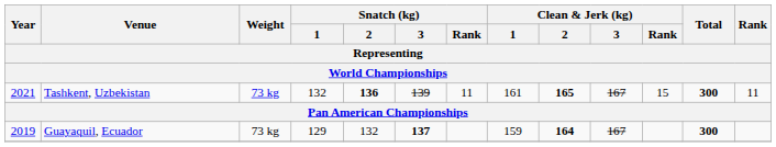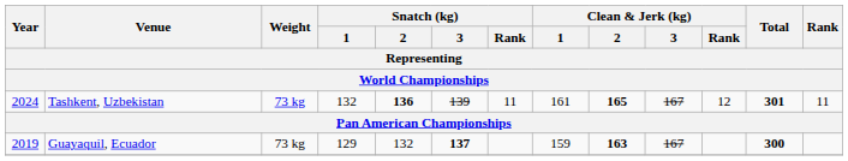 <table class="wikitable" style="text-align:center;">
 <tr>
 <th rowspan=2 width=40>Year</th>
 <th rowspan=2 width=250>Venue</th>
 <th rowspan=2 width=60>Weight</th>
 <th colspan=4>Snatch (kg)</th>
 <th colspan=4>Clean & Jerk (kg)</th>
 <th rowspan=2 width=60>Total</th>
 <th rowspan=2 width=40>Rank</th>
 </tr>
 <tr>
 <th width=60>1</th>
 <th width=60>2</th>
 <th width=60>3</th>
 <th width=45>Rank</th>
 <th width=60>1</th>
 <th width=60>2</th>
 <th width=60>3</th>
 <th width=45>Rank</th>
 </tr>
 <tr>
 <th colspan=13>Representing </th>
 </tr>
 <tr>
 <th colspan=13><a href='#'>World Championships</a></th>
 </tr>
 <tr>
-<td><a href='#'>2021</a></td>
+<td><a href='#'>2024</a></td>
 <td align=left> <a href='#'>Tashkent</a>, <a href='#'>Uzbekistan</a></td>
 <td><a href='#'>73 kg</a></td>
 <td>132</td>
 <td><strong>136</strong></td>
 <td><s>139</s></td>
 <td>11</td>
 <td>161</td>
 <td><strong>165</strong></td>
 <td><s>167</s></td>
-<td>15</td>
-<td><strong>300</strong></td>
+<td>12</td>
+<td><strong>301</strong></td>
 <td>11</td>
 </tr>
 <tr>
 <th colspan=13><a href='#'>Pan American Championships</a></th>
 </tr>
 <tr>
 <td><a href='#'>2019</a></td>
 <td align=left> <a href='#'>Guayaquil</a>, <a href='#'>Ecuador</a></td>
 <td>73 kg</td>
 <td>129</td>
 <td>132</td>
 <td><strong>137</strong></td>
 <td></td>
 <td>159</td>
-<td><strong>164</strong></td>
+<td><strong>163</strong></td>
 <td><s>167</s></td>
 <td></td>
 <td><strong>300</strong></td>
 <td></td>
 </tr>
 <tr>
 </tr>
 </table>
